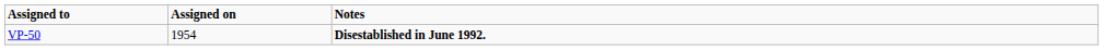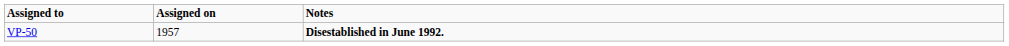 <table class="wikitable" style="width: 70%;">
 <tr>
 <td style="width: 200px;"><strong>Assigned to</strong></td>
 <td style="width: 200px;"><strong>Assigned on</strong></td>
 <td><strong>Notes</strong></td>
 </tr>
 <tr>
 <td><a href='#'>VP-50</a></td>
-<td>1954</td>
+<td>1957</td>
 <td><strong>Disestablished in June 1992.</strong></td>
 </tr>
 </table>
